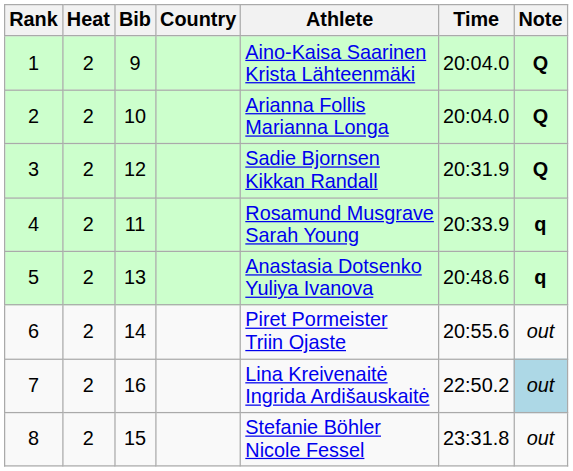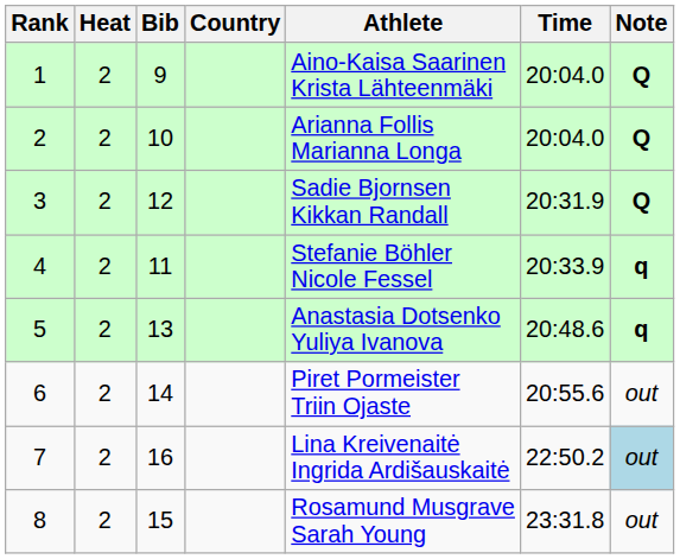 <table class="wikitable sortable" style="text-align:center">
 <tr>
 <th>Rank</th>
 <th>Heat</th>
 <th>Bib</th>
 <th>Country</th>
 <th>Athlete</th>
 <th>Time</th>
 <th>Note</th>
 </tr>
 <tr bgcolor=ccffcc>
 <td>1</td>
 <td>2</td>
 <td>9</td>
 <td align="left"></td>
 <td align="left"><a href='#'>Aino-Kaisa Saarinen</a><br><a href='#'>Krista Lähteenmäki</a></td>
 <td>20:04.0</td>
 <td><strong>Q</strong></td>
 </tr>
 <tr bgcolor=ccffcc>
 <td>2</td>
 <td>2</td>
 <td>10</td>
 <td align="left"></td>
 <td align="left"><a href='#'>Arianna Follis</a><br><a href='#'>Marianna Longa</a></td>
 <td>20:04.0</td>
 <td><strong>Q</strong></td>
 </tr>
 <tr bgcolor=ccffcc>
 <td>3</td>
 <td>2</td>
 <td>12</td>
 <td align="left"></td>
 <td align="left"><a href='#'>Sadie Bjornsen</a><br><a href='#'>Kikkan Randall</a></td>
 <td>20:31.9</td>
 <td><strong>Q</strong></td>
 </tr>
 <tr bgcolor=ccffcc>
 <td>4</td>
 <td>2</td>
 <td>11</td>
 <td align="left"></td>
-<td align="left"><a href='#'>Rosamund Musgrave</a><br><a href='#'>Sarah Young</a></td>
+<td align="left"><a href='#'>Stefanie Böhler</a><br><a href='#'>Nicole Fessel</a></td>
 <td>20:33.9</td>
 <td><strong>q</strong></td>
 </tr>
 <tr bgcolor=ccffcc>
 <td>5</td>
 <td>2</td>
 <td>13</td>
 <td align="left"></td>
 <td align="left"><a href='#'>Anastasia Dotsenko</a><br><a href='#'>Yuliya Ivanova</a></td>
 <td>20:48.6</td>
 <td><strong>q</strong></td>
 </tr>
 <tr>
 <td>6</td>
 <td>2</td>
 <td>14</td>
 <td align="left"></td>
 <td align="left"><a href='#'>Piret Pormeister</a><br><a href='#'>Triin Ojaste</a></td>
 <td>20:55.6</td>
 <td><em>out</em></td>
 </tr>
 <tr>
 <td>7</td>
 <td>2</td>
 <td>16</td>
 <td align="left"></td>
 <td align="left"><a href='#'>Lina Kreivenaitė</a><br><a href='#'>Ingrida Ardišauskaitė</a></td>
 <td>22:50.2</td>
 <td style="background: lightblue;"><em>out</em></td>
 </tr>
 <tr>
 <td>8</td>
 <td>2</td>
 <td>15</td>
 <td align="left"></td>
-<td align="left"><a href='#'>Stefanie Böhler</a><br><a href='#'>Nicole Fessel</a></td>
+<td align="left"><a href='#'>Rosamund Musgrave</a><br><a href='#'>Sarah Young</a></td>
 <td>23:31.8</td>
 <td><em>out</em></td>
 </tr>
 </table>
